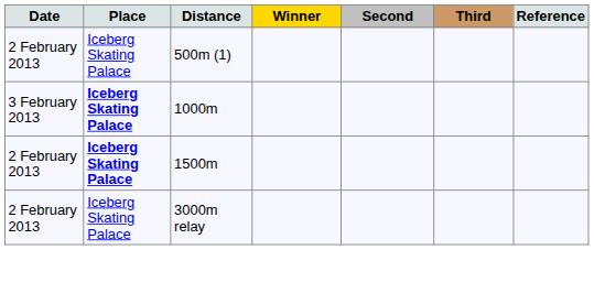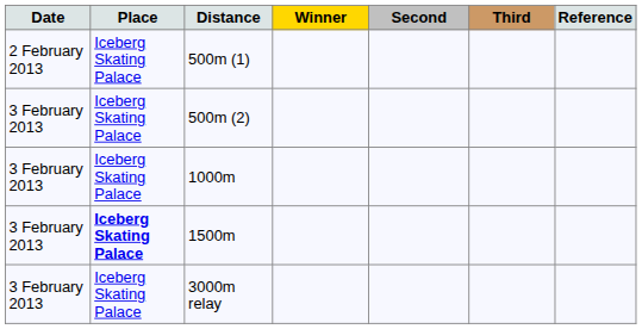 <table bgcolor="#f7f8ff" cellpadding="3" cellspacing="0" border="1" style="font-size: 95%; border: gray solid 1px; border-collapse: collapse;">
 <tr bgcolor="#CCCCCC">
 <td align="center" bgcolor="#DCE5E5" width="150"><strong>Date</strong></td>
 <td align="center" bgcolor="#DCE5E5" width="220"><strong>Place</strong></td>
 <td align="center" bgcolor="#DCE5E5" width="150"><strong>Distance</strong></td>
 <td align="center" bgcolor="gold" width="250"><strong>Winner</strong></td>
 <td align="center" bgcolor="silver" width="250"><strong>Second</strong></td>
 <td align="center" bgcolor="CC9966" width="250"><strong>Third</strong></td>
 <td align="center" bgcolor="#DCE5E5" width="30"><strong>Reference</strong></td>
 </tr>
 <tr align="left">
 <td>2 February 2013</td>
 <td><a href='#'>Iceberg Skating Palace</a></td>
 <td>500m (1)</td>
 <td></td>
 <td></td>
 <td></td>
 <td></td>
 </tr>
 <tr align="left">
 <td>3 February 2013</td>
-<td><strong><a href='#'>Iceberg Skating Palace</a></strong></td>
+<td><a href='#'>Iceberg Skating Palace</a></td>
+<td>500m (2)</td>
+<td></td>
+<td></td>
+<td></td>
+<td></td>
+</tr>
+<tr align="left">
+<td>3 February 2013</td>
+<td><a href='#'>Iceberg Skating Palace</a></td>
 <td>1000m</td>
 <td></td>
 <td></td>
 <td></td>
 <td></td>
 </tr>
 <tr align="left">
-<td>2 February 2013</td>
+<td>3 February 2013</td>
 <td><strong><a href='#'>Iceberg Skating Palace</a></strong></td>
 <td>1500m</td>
 <td></td>
 <td></td>
 <td></td>
 <td></td>
 </tr>
 <tr align="left">
-<td>2 February 2013</td>
+<td>3 February 2013</td>
 <td><a href='#'>Iceberg Skating Palace</a></td>
 <td>3000m relay</td>
 <td></td>
 <td></td>
 <td></td>
 <td></td>
 </tr>
 </table>
